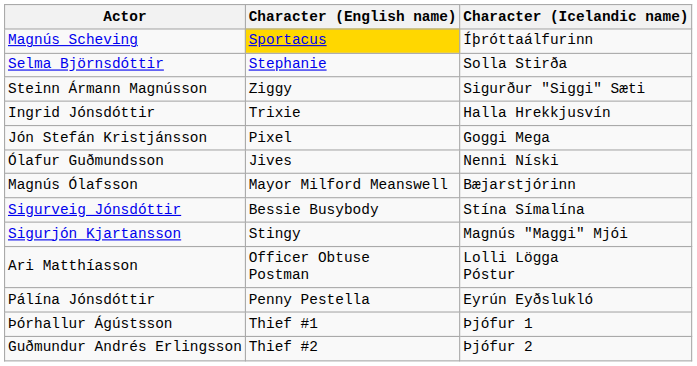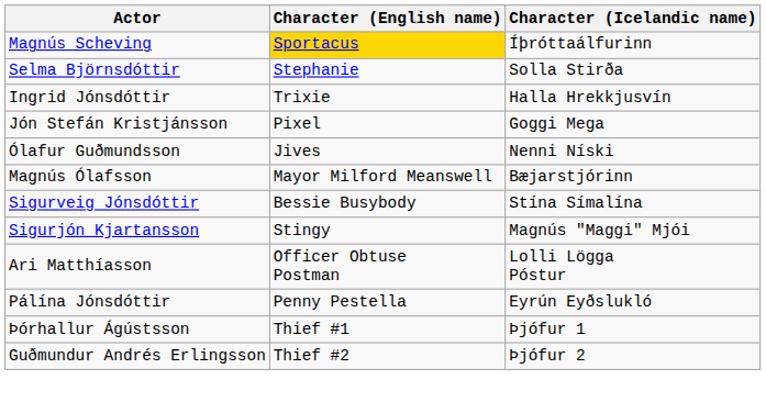 <table class="wikitable" style="font-size:100%; line-height:1.2">
 <tr>
 <th>Actor</th>
 <th>Character (English name)</th>
 <th>Character (Icelandic name)</th>
 </tr>
 <tr>
 <td><a href='#'>Magnús Scheving</a></td>
 <td style="background: gold;"><a href='#'>Sportacus</a></td>
 <td>Íþróttaálfurinn</td>
 </tr>
 <tr>
 <td><a href='#'>Selma Björnsdóttir</a></td>
 <td><a href='#'>Stephanie</a></td>
 <td>Solla Stirða</td>
-</tr>
-<tr>
-<td>Steinn Ármann Magnússon</td>
-<td>Ziggy</td>
-<td>Sigurður "Siggi" Sæti</td>
 </tr>
 <tr>
 <td>Ingrid Jónsdóttir</td>
 <td>Trixie</td>
 <td>Halla Hrekkjusvín</td>
 </tr>
 <tr>
 <td>Jón Stefán Kristjánsson</td>
 <td>Pixel</td>
 <td>Goggi Mega</td>
 </tr>
 <tr>
 <td>Ólafur Guðmundsson</td>
 <td>Jives</td>
 <td>Nenni Níski</td>
 </tr>
 <tr>
 <td>Magnús Ólafsson</td>
 <td>Mayor Milford Meanswell</td>
 <td>Bæjarstjórinn</td>
 </tr>
 <tr>
 <td><a href='#'>Sigurveig Jónsdóttir</a></td>
 <td>Bessie Busybody</td>
 <td>Stína Símalína</td>
 </tr>
 <tr>
 <td><a href='#'>Sigurjón Kjartansson</a></td>
 <td>Stingy</td>
 <td>Magnús "Maggi" Mjói</td>
 </tr>
 <tr>
 <td>Ari Matthíasson</td>
 <td>Officer Obtuse<br>Postman</td>
 <td>Lolli Lögga<br>Póstur</td>
 </tr>
 <tr>
 <td>Pálína Jónsdóttir</td>
 <td>Penny Pestella</td>
 <td>Eyrún Eyðslukló</td>
 </tr>
 <tr>
 <td>Þórhallur Ágústsson</td>
 <td>Thief #1</td>
 <td>Þjófur 1</td>
 </tr>
 <tr>
 <td>Guðmundur Andrés Erlingsson</td>
 <td>Thief #2</td>
 <td>Þjófur 2</td>
 </tr>
 </table>
